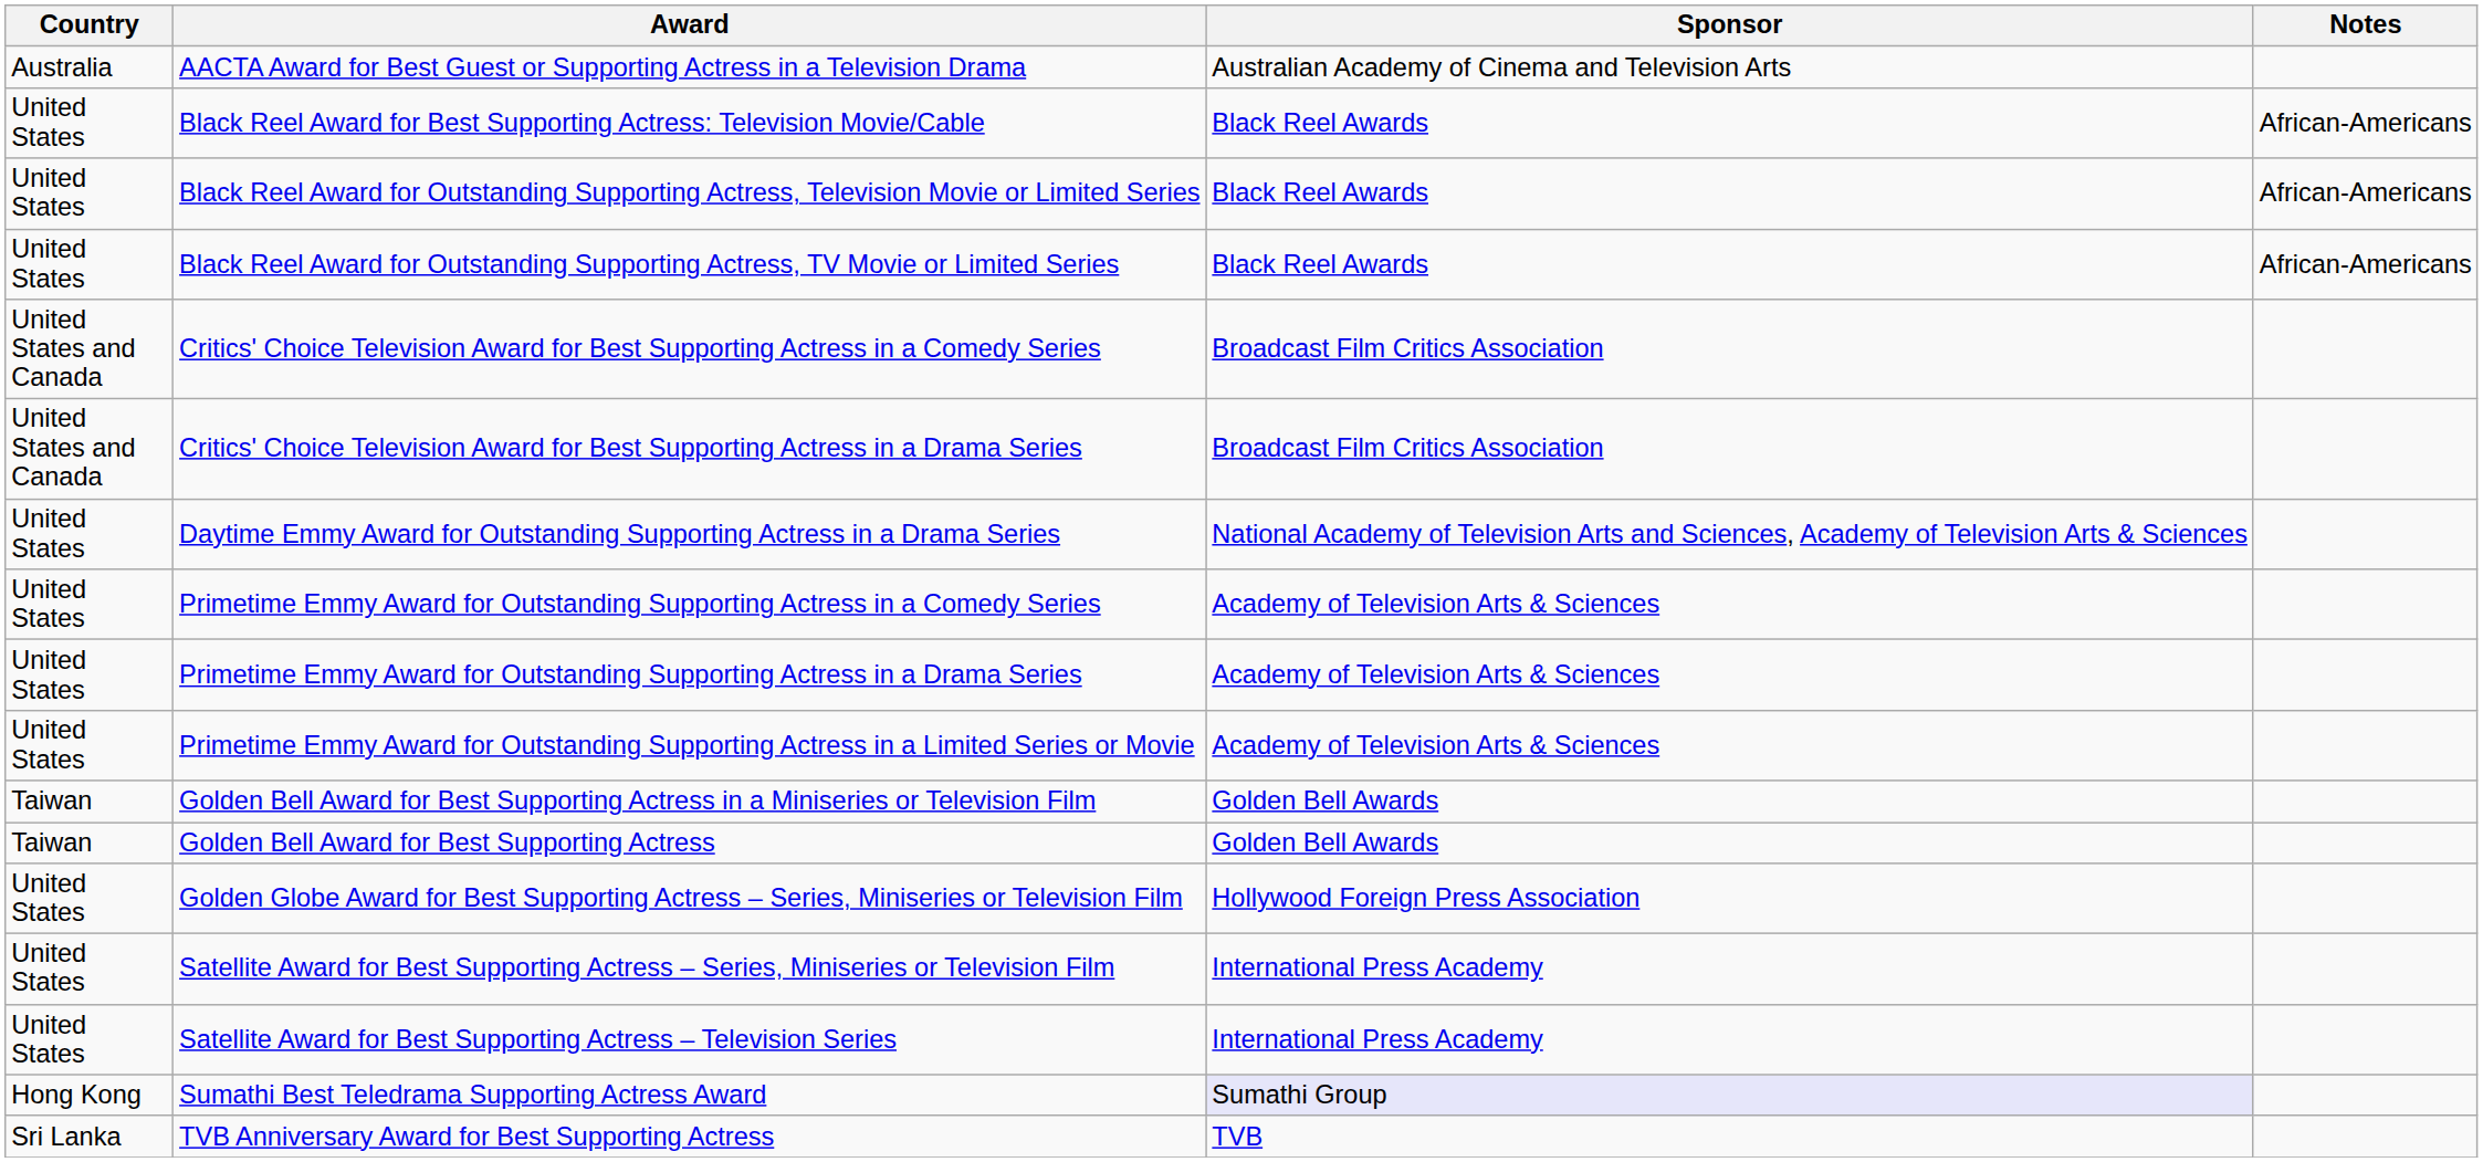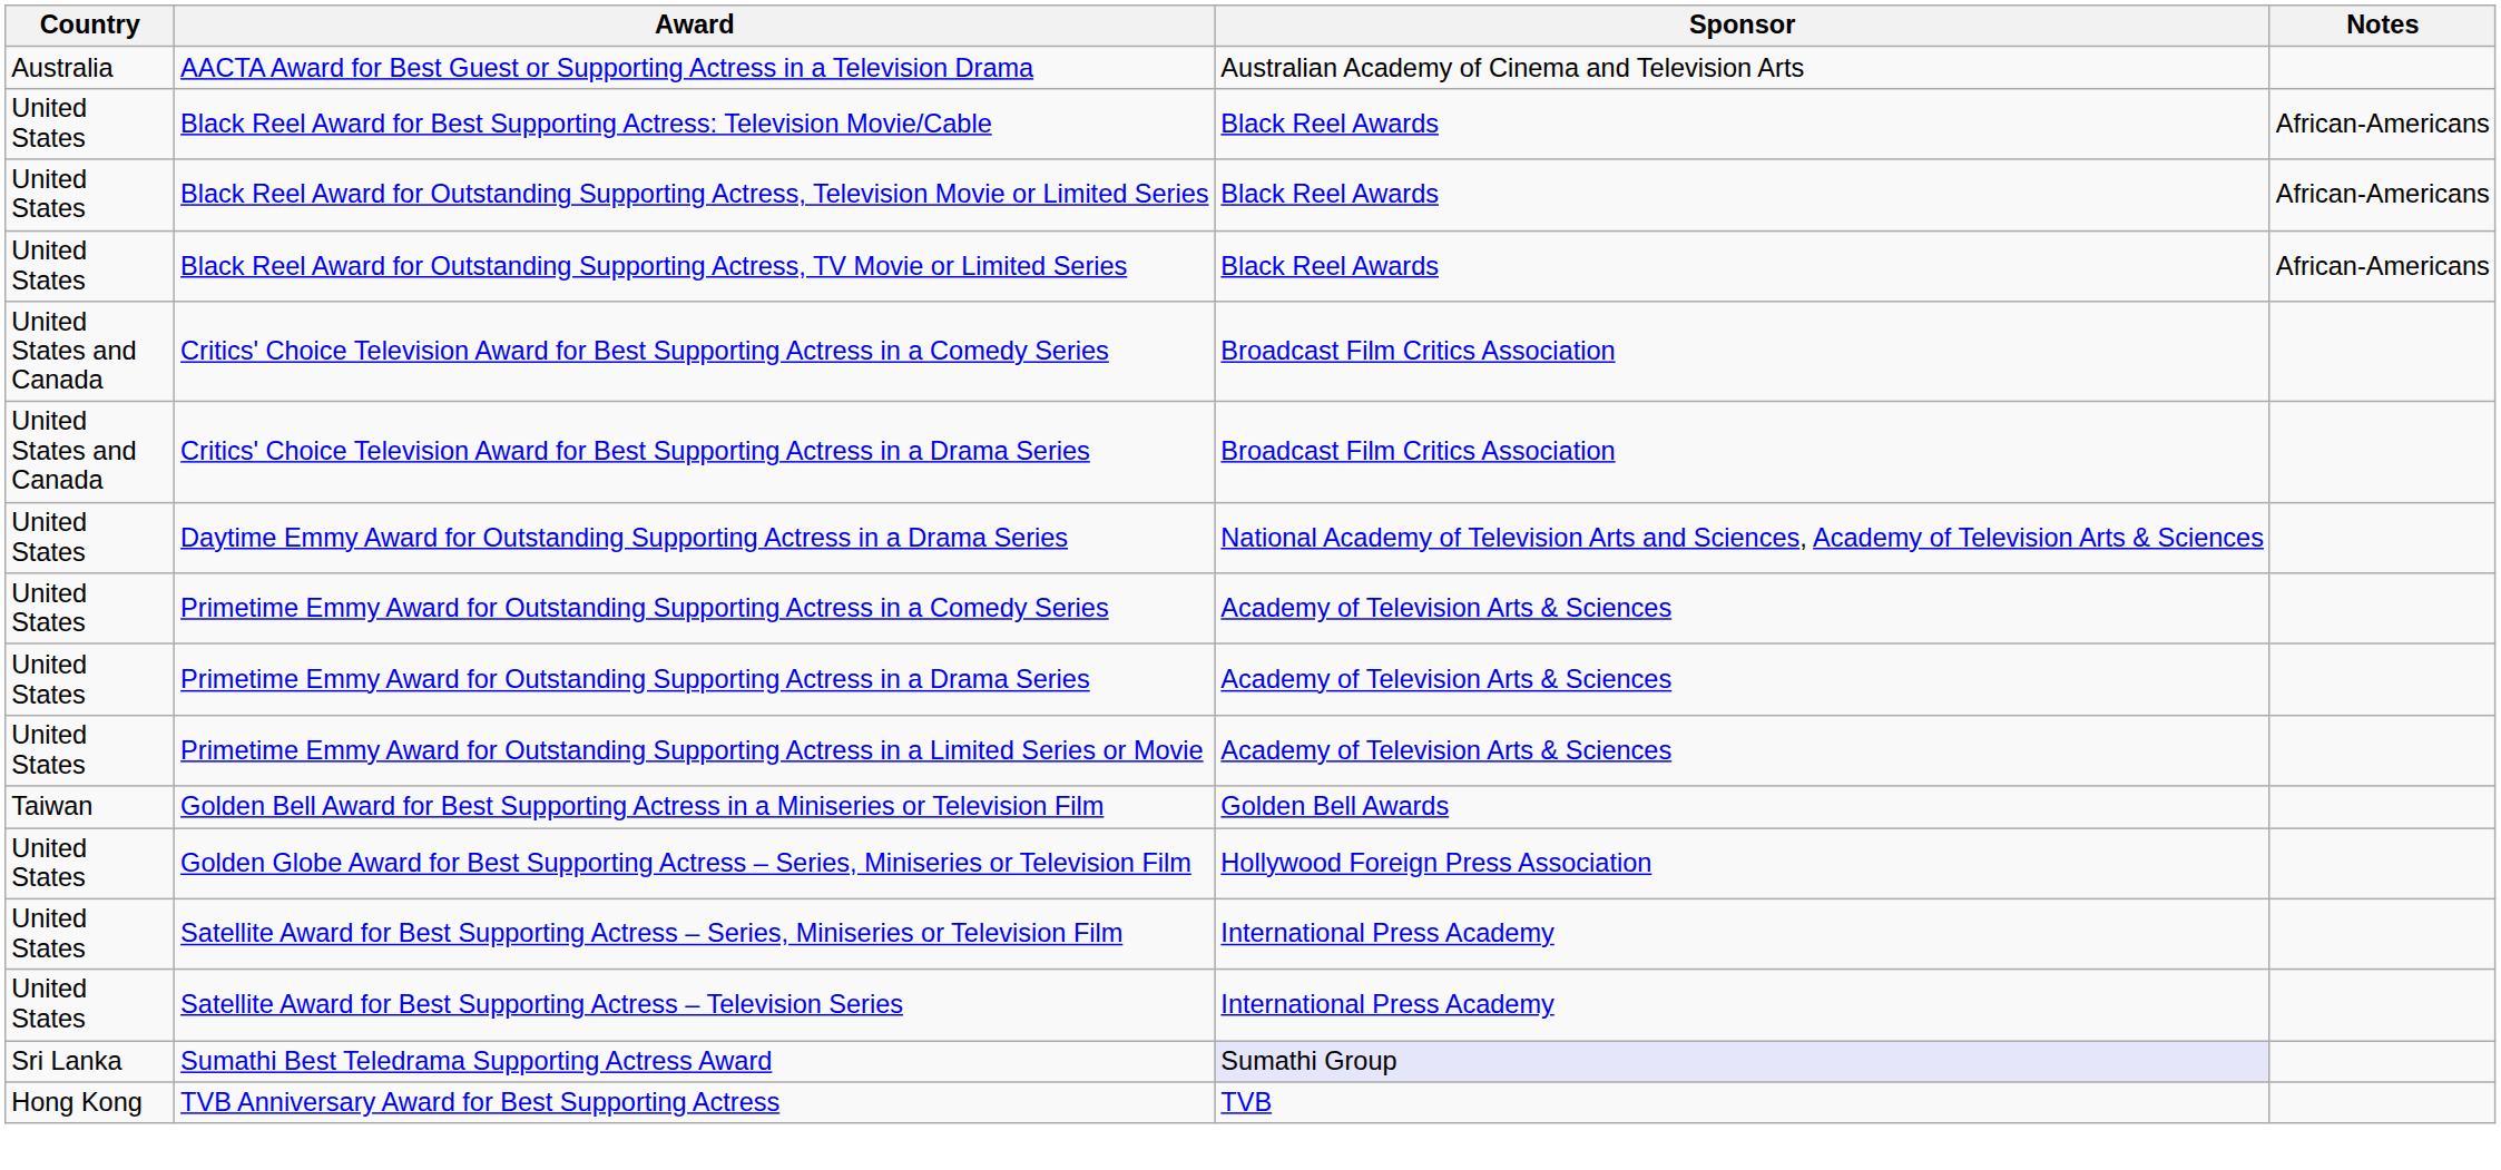 <table class="wikitable sortable">
 <tr>
 <th style="width:6em;">Country</th>
 <th>Award</th>
 <th>Sponsor</th>
 <th>Notes</th>
 </tr>
 <tr>
 <td>Australia</td>
 <td><a href='#'>AACTA Award for Best Guest or Supporting Actress in a Television Drama</a></td>
 <td>Australian Academy of Cinema and Television Arts</td>
 <td></td>
 </tr>
 <tr>
 <td>United States</td>
 <td><a href='#'>Black Reel Award for Best Supporting Actress: Television Movie/Cable</a></td>
 <td><a href='#'>Black Reel Awards</a></td>
 <td>African-Americans</td>
 </tr>
 <tr>
 <td>United States</td>
 <td><a href='#'>Black Reel Award for Outstanding Supporting Actress, Television Movie or Limited Series</a></td>
 <td><a href='#'>Black Reel Awards</a></td>
 <td>African-Americans</td>
 </tr>
 <tr>
 <td>United States</td>
 <td><a href='#'>Black Reel Award for Outstanding Supporting Actress, TV Movie or Limited Series</a></td>
 <td><a href='#'>Black Reel Awards</a></td>
 <td>African-Americans</td>
 </tr>
 <tr>
 <td>United States and Canada</td>
 <td><a href='#'>Critics' Choice Television Award for Best Supporting Actress in a Comedy Series</a></td>
 <td><a href='#'>Broadcast Film Critics Association</a></td>
 <td></td>
 </tr>
 <tr>
 <td>United States and Canada</td>
 <td><a href='#'>Critics' Choice Television Award for Best Supporting Actress in a Drama Series</a></td>
 <td><a href='#'>Broadcast Film Critics Association</a></td>
 <td></td>
 </tr>
 <tr>
 <td>United States</td>
 <td><a href='#'>Daytime Emmy Award for Outstanding Supporting Actress in a Drama Series</a></td>
 <td><a href='#'>National Academy of Television Arts and Sciences</a>, <a href='#'>Academy of Television Arts & Sciences</a></td>
 </tr>
 <tr>
 <td>United States</td>
 <td><a href='#'>Primetime Emmy Award for Outstanding Supporting Actress in a Comedy Series</a></td>
 <td><a href='#'>Academy of Television Arts & Sciences</a></td>
 <td></td>
 </tr>
 <tr>
 <td>United States</td>
 <td><a href='#'>Primetime Emmy Award for Outstanding Supporting Actress in a Drama Series</a></td>
 <td><a href='#'>Academy of Television Arts & Sciences</a></td>
 <td></td>
 </tr>
 <tr>
 <td>United States</td>
 <td><a href='#'>Primetime Emmy Award for Outstanding Supporting Actress in a Limited Series or Movie</a></td>
 <td><a href='#'>Academy of Television Arts & Sciences</a></td>
 <td></td>
 </tr>
 <tr>
 <td>Taiwan</td>
 <td><a href='#'>Golden Bell Award for Best Supporting Actress in a Miniseries or Television Film</a></td>
 <td><a href='#'>Golden Bell Awards</a></td>
 <td></td>
 </tr>
 <tr>
-<td>Taiwan</td>
-<td><a href='#'>Golden Bell Award for Best Supporting Actress</a></td>
-<td><a href='#'>Golden Bell Awards</a></td>
-<td></td>
-</tr>
-<tr>
 <td>United States</td>
 <td><a href='#'>Golden Globe Award for Best Supporting Actress – Series, Miniseries or Television Film</a></td>
 <td><a href='#'>Hollywood Foreign Press Association</a></td>
 <td></td>
 </tr>
 <tr>
 <td>United States</td>
 <td><a href='#'>Satellite Award for Best Supporting Actress – Series, Miniseries or Television Film</a></td>
 <td><a href='#'>International Press Academy</a></td>
 <td></td>
 </tr>
 <tr>
 <td>United States</td>
 <td><a href='#'>Satellite Award for Best Supporting Actress – Television Series</a></td>
 <td><a href='#'>International Press Academy</a></td>
 <td></td>
 </tr>
 <tr>
-<td>Hong Kong</td>
+<td>Sri Lanka</td>
 <td><a href='#'>Sumathi Best Teledrama Supporting Actress Award</a></td>
 <td style="background: lavender;">Sumathi Group</td>
 <td></td>
 </tr>
 <tr>
-<td>Sri Lanka</td>
+<td>Hong Kong</td>
 <td><a href='#'>TVB Anniversary Award for Best Supporting Actress</a></td>
 <td><a href='#'>TVB</a></td>
 <td></td>
 </tr>
 </table>
